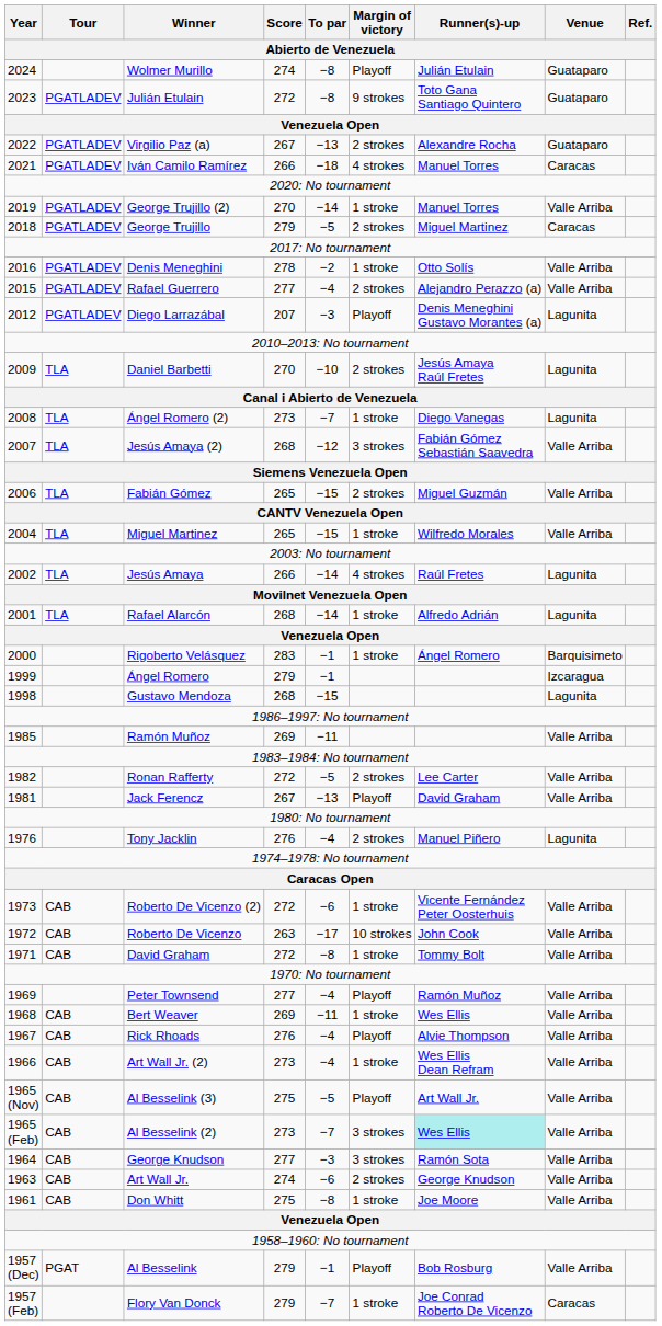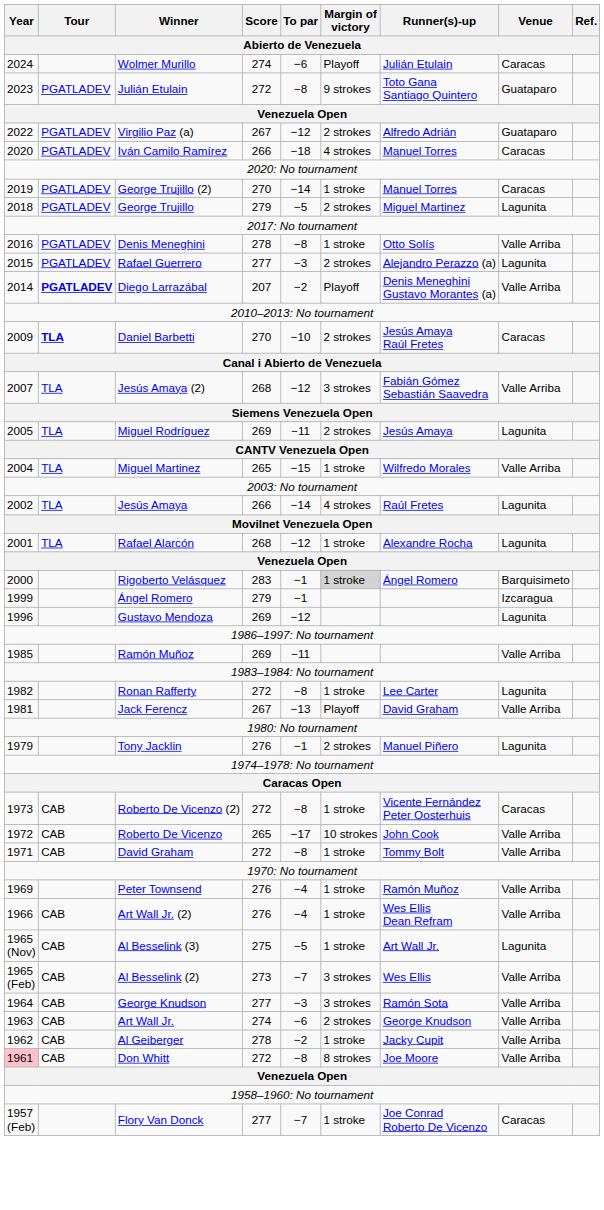 <table class="wikitable" style="font-size:95%">
 <tr>
 <th>Year</th>
 <th>Tour</th>
 <th>Winner</th>
 <th>Score</th>
 <th>To par</th>
 <th>Margin of<br>victory</th>
 <th>Runner(s)-up</th>
 <th>Venue</th>
 <th>Ref.</th>
 </tr>
 <tr>
 <th colspan=9>Abierto de Venezuela</th>
 </tr>
 <tr>
 <td>2024</td>
 <td></td>
 <td> <a href='#'>Wolmer Murillo</a></td>
 <td align=center>274</td>
-<td align=center>−8</td>
+<td align=center>−6</td>
 <td>Playoff</td>
 <td> <a href='#'>Julián Etulain</a></td>
-<td>Guataparo</td>
+<td>Caracas</td>
 <td></td>
 </tr>
 <tr>
 <td>2023</td>
 <td><a href='#'>PGATLADEV</a></td>
 <td> <a href='#'>Julián Etulain</a></td>
 <td align=center>272</td>
 <td align=center>−8</td>
 <td>9 strokes</td>
 <td> <a href='#'>Toto Gana</a><br> <a href='#'>Santiago Quintero</a></td>
 <td>Guataparo</td>
 <td></td>
 </tr>
 <tr>
 <th colspan=9>Venezuela Open</th>
 </tr>
 <tr>
 <td>2022</td>
 <td><a href='#'>PGATLADEV</a></td>
 <td> <a href='#'>Virgilio Paz</a> (a)</td>
 <td align=center>267</td>
-<td align=center>−13</td>
+<td align=center>−12</td>
 <td>2 strokes</td>
-<td> <a href='#'>Alexandre Rocha</a></td>
+<td> <a href='#'>Alfredo Adrián</a></td>
 <td>Guataparo</td>
 <td></td>
 </tr>
 <tr>
-<td>2021</td>
+<td>2020</td>
 <td><a href='#'>PGATLADEV</a></td>
 <td> <a href='#'>Iván Camilo Ramírez</a></td>
 <td align=center>266</td>
 <td align=center>−18</td>
 <td>4 strokes</td>
 <td> <a href='#'>Manuel Torres</a></td>
 <td>Caracas</td>
 <td></td>
 </tr>
 <tr>
 <td colspan=9 align=center><em>2020: No tournament</em></td>
 </tr>
 <tr>
 <td>2019</td>
 <td><a href='#'>PGATLADEV</a></td>
 <td> <a href='#'>George Trujillo</a> (2)</td>
 <td align="center">270</td>
 <td align="center">−14</td>
 <td>1 stroke</td>
 <td> <a href='#'>Manuel Torres</a></td>
-<td>Valle Arriba</td>
+<td>Caracas</td>
 <td></td>
 </tr>
 <tr>
 <td>2018</td>
 <td><a href='#'>PGATLADEV</a></td>
 <td> <a href='#'>George Trujillo</a></td>
 <td align="center">279</td>
 <td align="center">−5</td>
 <td>2 strokes</td>
 <td> <a href='#'>Miguel Martinez</a></td>
-<td>Caracas</td>
+<td>Lagunita</td>
 <td></td>
 </tr>
 <tr>
 <td colspan=9 align=center><em>2017: No tournament</em></td>
 </tr>
 <tr>
 <td>2016</td>
 <td><a href='#'>PGATLADEV</a></td>
 <td> <a href='#'>Denis Meneghini</a></td>
 <td align="center">278</td>
-<td align="center">−2</td>
+<td align="center">−8</td>
 <td>1 stroke</td>
 <td> <a href='#'>Otto Solís</a></td>
 <td>Valle Arriba</td>
 <td></td>
 </tr>
 <tr>
 <td>2015</td>
 <td><a href='#'>PGATLADEV</a></td>
 <td> <a href='#'>Rafael Guerrero</a></td>
 <td align="center">277</td>
-<td align="center">−4</td>
+<td align="center">−3</td>
 <td>2 strokes</td>
 <td> <a href='#'>Alejandro Perazzo</a> (a)</td>
-<td>Valle Arriba</td>
+<td>Lagunita</td>
 <td></td>
 </tr>
 <tr>
-<td>2012</td>
-<td><a href='#'>PGATLADEV</a></td>
+<td>2014</td>
+<td><strong><a href='#'>PGATLADEV</a></strong></td>
 <td> <a href='#'>Diego Larrazábal</a></td>
 <td align="center">207</td>
-<td align="center">−3</td>
+<td align="center">−2</td>
 <td>Playoff</td>
 <td> <a href='#'>Denis Meneghini</a><br> <a href='#'>Gustavo Morantes</a> (a)</td>
-<td>Lagunita</td>
+<td>Valle Arriba</td>
 <td></td>
 </tr>
 <tr>
 <td colspan=9 align=center><em>2010–2013: No tournament</em></td>
 </tr>
 <tr>
 <td>2009</td>
-<td><a href='#'>TLA</a></td>
+<td><strong><a href='#'>TLA</a></strong></td>
 <td> <a href='#'>Daniel Barbetti</a></td>
 <td align="center">270</td>
 <td align="center">−10</td>
 <td>2 strokes</td>
 <td> <a href='#'>Jesús Amaya</a><br> <a href='#'>Raúl Fretes</a></td>
-<td>Lagunita</td>
+<td>Caracas</td>
 <td></td>
 </tr>
 <tr>
 <th colspan=9>Canal i Abierto de Venezuela</th>
-</tr>
-<tr>
-<td>2008</td>
-<td><a href='#'>TLA</a></td>
-<td> <a href='#'>Ángel Romero</a> (2)</td>
-<td align="center">273</td>
-<td align="center">−7</td>
-<td>1 stroke</td>
-<td> <a href='#'>Diego Vanegas</a></td>
-<td>Lagunita</td>
-<td></td>
 </tr>
 <tr>
 <td>2007</td>
 <td><a href='#'>TLA</a></td>
 <td> <a href='#'>Jesús Amaya</a> (2)</td>
 <td align="center">268</td>
 <td align="center">−12</td>
 <td>3 strokes</td>
 <td> <a href='#'>Fabián Gómez</a><br> <a href='#'>Sebastián Saavedra</a></td>
 <td>Valle Arriba</td>
 <td></td>
 </tr>
 <tr>
 <th colspan=9>Siemens Venezuela Open</th>
 </tr>
 <tr>
-<td>2006</td>
+<td>2005</td>
 <td><a href='#'>TLA</a></td>
-<td> <a href='#'>Fabián Gómez</a></td>
-<td align="center">265</td>
-<td align="center">−15</td>
+<td> <a href='#'>Miguel Rodríguez</a></td>
+<td align="center">269</td>
+<td align="center">−11</td>
 <td>2 strokes</td>
-<td> <a href='#'>Miguel Guzmán</a></td>
-<td>Valle Arriba</td>
+<td> <a href='#'>Jesús Amaya</a></td>
+<td>Lagunita</td>
 <td></td>
 </tr>
 <tr>
 <th colspan=9>CANTV Venezuela Open</th>
 </tr>
 <tr>
 <td>2004</td>
 <td><a href='#'>TLA</a></td>
 <td> <a href='#'>Miguel Martinez</a></td>
 <td align="center">265</td>
 <td align="center">−15</td>
 <td>1 stroke</td>
 <td> <a href='#'>Wilfredo Morales</a></td>
 <td>Valle Arriba</td>
 <td></td>
 </tr>
 <tr>
 <td colspan=9 align=center><em>2003: No tournament</em></td>
 </tr>
 <tr>
 <td>2002</td>
 <td><a href='#'>TLA</a></td>
 <td> <a href='#'>Jesús Amaya</a></td>
 <td align="center">266</td>
 <td align="center">−14</td>
 <td>4 strokes</td>
 <td> <a href='#'>Raúl Fretes</a></td>
 <td>Lagunita</td>
 <td></td>
 </tr>
 <tr>
 <th colspan=9>Movilnet Venezuela Open</th>
 </tr>
 <tr>
 <td>2001</td>
 <td><a href='#'>TLA</a></td>
 <td> <a href='#'>Rafael Alarcón</a></td>
 <td align="center">268</td>
-<td align="center">−14</td>
+<td align="center">−12</td>
 <td>1 stroke</td>
-<td> <a href='#'>Alfredo Adrián</a></td>
+<td> <a href='#'>Alexandre Rocha</a></td>
 <td>Lagunita</td>
 <td></td>
 </tr>
 <tr>
 <th colspan=9>Venezuela Open</th>
 </tr>
 <tr>
 <td>2000</td>
 <td></td>
 <td> <a href='#'>Rigoberto Velásquez</a></td>
 <td align="center">283</td>
 <td align="center">−1</td>
-<td>1 stroke</td>
+<td style="background: lightgrey;">1 stroke</td>
 <td> <a href='#'>Ángel Romero</a></td>
 <td>Barquisimeto</td>
 <td></td>
 </tr>
 <tr>
 <td>1999</td>
 <td></td>
 <td> <a href='#'>Ángel Romero</a></td>
 <td align="center">279</td>
 <td align="center">−1</td>
 <td></td>
 <td></td>
 <td>Izcaragua</td>
 <td></td>
 </tr>
 <tr>
-<td>1998</td>
+<td>1996</td>
 <td></td>
 <td> <a href='#'>Gustavo Mendoza</a></td>
-<td align="center">268</td>
-<td align="center">−15</td>
+<td align="center">269</td>
+<td align="center">−12</td>
 <td></td>
 <td></td>
 <td>Lagunita</td>
 <td></td>
 </tr>
 <tr>
 <td colspan=9 align=center><em>1986–1997: No tournament</em></td>
 </tr>
 <tr>
 <td>1985</td>
 <td></td>
 <td> <a href='#'>Ramón Muñoz</a></td>
 <td align="center">269</td>
 <td align="center">−11</td>
 <td></td>
 <td></td>
 <td>Valle Arriba</td>
 <td></td>
 </tr>
 <tr>
 <td colspan=9 align=center><em>1983–1984: No tournament</em></td>
 </tr>
 <tr>
 <td>1982</td>
 <td></td>
 <td> <a href='#'>Ronan Rafferty</a></td>
 <td align="center">272</td>
-<td align="center">−5</td>
-<td>2 strokes</td>
+<td align="center">−8</td>
+<td>1 stroke</td>
 <td> <a href='#'>Lee Carter</a></td>
-<td>Valle Arriba</td>
+<td>Lagunita</td>
 <td></td>
 </tr>
 <tr>
 <td>1981</td>
 <td></td>
 <td> <a href='#'>Jack Ferencz</a></td>
 <td align="center">267</td>
 <td align="center">−13</td>
 <td>Playoff</td>
 <td> <a href='#'>David Graham</a></td>
 <td>Valle Arriba</td>
 <td></td>
 </tr>
 <tr>
 <td colspan=9 align=center><em>1980: No tournament</em></td>
 </tr>
 <tr>
-<td>1976</td>
+<td>1979</td>
 <td></td>
 <td> <a href='#'>Tony Jacklin</a></td>
 <td align="center">276</td>
-<td align="center">−4</td>
+<td align="center">−1</td>
 <td>2 strokes</td>
 <td> <a href='#'>Manuel Piñero</a></td>
 <td>Lagunita</td>
 <td></td>
 </tr>
 <tr>
 <td colspan=9 align=center><em>1974–1978: No tournament</em></td>
 </tr>
 <tr>
 <th colspan=9>Caracas Open</th>
 </tr>
 <tr>
 <td>1973</td>
 <td>CAB</td>
 <td> <a href='#'>Roberto De Vicenzo</a> (2)</td>
 <td align="center">272</td>
-<td align="center">−6</td>
+<td align="center">−8</td>
 <td>1 stroke</td>
 <td> <a href='#'>Vicente Fernández</a><br> <a href='#'>Peter Oosterhuis</a></td>
-<td>Valle Arriba</td>
+<td>Caracas</td>
 <td></td>
 </tr>
 <tr>
 <td>1972</td>
 <td>CAB</td>
 <td> <a href='#'>Roberto De Vicenzo</a></td>
-<td align="center">263</td>
+<td align="center">265</td>
 <td align="center">−17</td>
 <td>10 strokes</td>
 <td> <a href='#'>John Cook</a></td>
 <td>Valle Arriba</td>
 <td></td>
 </tr>
 <tr>
 <td>1971</td>
 <td>CAB</td>
 <td> <a href='#'>David Graham</a></td>
 <td align="center">272</td>
 <td align="center">−8</td>
 <td>1 stroke</td>
 <td> <a href='#'>Tommy Bolt</a></td>
 <td>Valle Arriba</td>
 <td></td>
 </tr>
 <tr>
 <td colspan=9 align=center><em>1970: No tournament</em></td>
 </tr>
 <tr>
 <td>1969</td>
 <td></td>
 <td> <a href='#'>Peter Townsend</a></td>
-<td align="center">277</td>
-<td align="center">−4</td>
-<td>Playoff</td>
-<td> <a href='#'>Ramón Muñoz</a></td>
-<td>Valle Arriba</td>
-<td></td>
-</tr>
-<tr>
-<td>1968</td>
-<td>CAB</td>
-<td> <a href='#'>Bert Weaver</a></td>
-<td align="center">269</td>
-<td align="center">−11</td>
-<td>1 stroke</td>
-<td> <a href='#'>Wes Ellis</a></td>
-<td>Valle Arriba</td>
-<td></td>
-</tr>
-<tr>
-<td>1967</td>
-<td>CAB</td>
-<td> <a href='#'>Rick Rhoads</a></td>
 <td align="center">276</td>
 <td align="center">−4</td>
-<td>Playoff</td>
-<td> <a href='#'>Alvie Thompson</a></td>
+<td>1 stroke</td>
+<td> <a href='#'>Ramón Muñoz</a></td>
 <td>Valle Arriba</td>
 <td></td>
 </tr>
 <tr>
 <td>1966</td>
 <td>CAB</td>
 <td> <a href='#'>Art Wall Jr.</a> (2)</td>
-<td align="center">273</td>
+<td align="center">276</td>
 <td align="center">−4</td>
 <td>1 stroke</td>
 <td> <a href='#'>Wes Ellis</a><br> <a href='#'>Dean Refram</a></td>
 <td>Valle Arriba</td>
 <td></td>
 </tr>
 <tr>
 <td>1965<br>(Nov)</td>
 <td>CAB</td>
 <td> <a href='#'>Al Besselink</a> (3)</td>
 <td align="center">275</td>
 <td align="center">−5</td>
-<td>Playoff</td>
+<td>1 stroke</td>
 <td> <a href='#'>Art Wall Jr.</a></td>
-<td>Valle Arriba</td>
+<td>Lagunita</td>
 <td></td>
 </tr>
 <tr>
 <td>1965<br>(Feb)</td>
 <td>CAB</td>
 <td> <a href='#'>Al Besselink</a> (2)</td>
 <td align="center">273</td>
 <td align="center">−7</td>
 <td>3 strokes</td>
-<td style="background: paleturquoise;"> <a href='#'>Wes Ellis</a></td>
+<td> <a href='#'>Wes Ellis</a></td>
 <td>Valle Arriba</td>
 <td></td>
 </tr>
 <tr>
 <td>1964</td>
 <td>CAB</td>
 <td> <a href='#'>George Knudson</a></td>
 <td align="center">277</td>
 <td align="center">−3</td>
 <td>3 strokes</td>
 <td> <a href='#'>Ramón Sota</a></td>
 <td>Valle Arriba</td>
 <td></td>
 </tr>
 <tr>
 <td>1963</td>
 <td>CAB</td>
 <td> <a href='#'>Art Wall Jr.</a></td>
 <td align="center">274</td>
 <td align="center">−6</td>
 <td>2 strokes</td>
 <td> <a href='#'>George Knudson</a></td>
 <td>Valle Arriba</td>
 <td></td>
 </tr>
 <tr>
-<td>1961</td>
+<td>1962</td>
+<td>CAB</td>
+<td> <a href='#'>Al Geiberger</a></td>
+<td align="center">278</td>
+<td align="center">−2</td>
+<td>1 stroke</td>
+<td> <a href='#'>Jacky Cupit</a></td>
+<td>Valle Arriba</td>
+<td></td>
+</tr>
+<tr>
+<td style="background: pink;">1961</td>
 <td>CAB</td>
 <td> <a href='#'>Don Whitt</a></td>
-<td align="center">275</td>
+<td align="center">272</td>
 <td align="center">−8</td>
-<td>1 stroke</td>
+<td>8 strokes</td>
 <td> <a href='#'>Joe Moore</a></td>
 <td>Valle Arriba</td>
 <td></td>
 </tr>
 <tr>
 <th colspan=9>Venezuela Open</th>
 </tr>
 <tr>
 <td colspan=9 align=center><em>1958–1960: No tournament</em></td>
 </tr>
 <tr>
-<td>1957<br>(Dec)</td>
-<td>PGAT</td>
-<td> <a href='#'>Al Besselink</a></td>
-<td align="center">279</td>
-<td align="center">−1</td>
-<td>Playoff</td>
-<td> <a href='#'>Bob Rosburg</a></td>
-<td>Valle Arriba</td>
-<td></td>
-</tr>
-<tr>
 <td>1957<br>(Feb)</td>
 <td></td>
 <td> <a href='#'>Flory Van Donck</a></td>
-<td align="center">279</td>
+<td align="center">277</td>
 <td align="center">−7</td>
 <td>1 stroke</td>
 <td> <a href='#'>Joe Conrad</a><br> <a href='#'>Roberto De Vicenzo</a></td>
 <td>Caracas</td>
 <td></td>
 </tr>
 </table>
